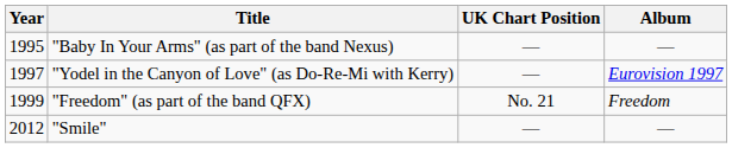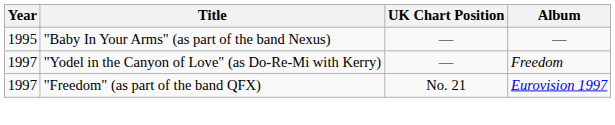 <table class="wikitable">
 <tr>
 <th>Year</th>
 <th>Title</th>
 <th>UK Chart Position</th>
 <th>Album</th>
 </tr>
 <tr>
 <td>1995</td>
 <td>"Baby In Your Arms" (as part of the band Nexus)</td>
 <td align="center">—</td>
 <td align="center">—</td>
 </tr>
 <tr>
 <td>1997</td>
 <td>"Yodel in the Canyon of Love" (as Do-Re-Mi with Kerry)</td>
 <td align="center">—</td>
-<td><em><a href='#'>Eurovision 1997</a></em></td>
-</tr>
-<tr>
-<td>1999</td>
-<td>"Freedom" (as part of the band QFX)</td>
-<td align="center">No. 21</td>
 <td><em>Freedom</em></td>
 </tr>
 <tr>
-<td>2012</td>
-<td>"Smile"</td>
-<td align="center">—</td>
-<td align="center">—</td>
+<td>1997</td>
+<td>"Freedom" (as part of the band QFX)</td>
+<td align="center">No. 21</td>
+<td><em><a href='#'>Eurovision 1997</a></em></td>
 </tr>
 </table>
